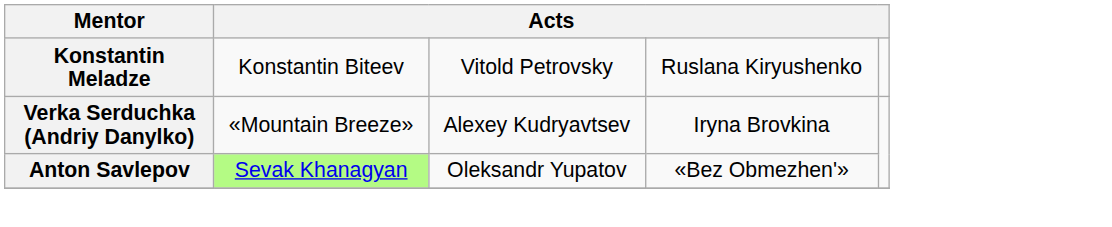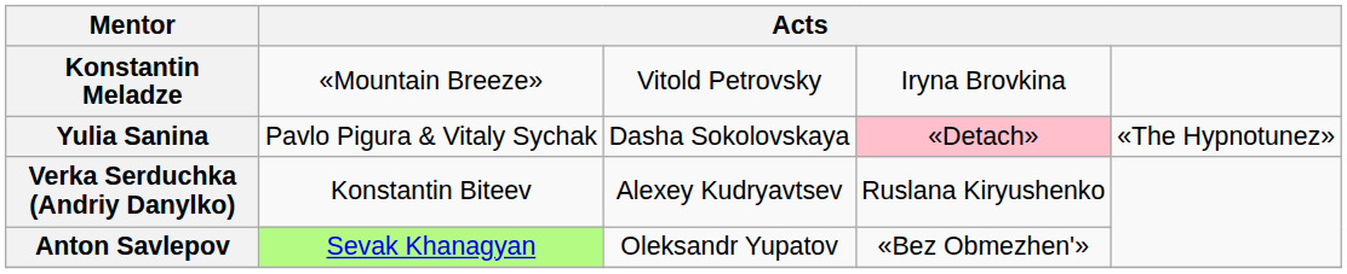 <table class="wikitable" style="text-align:center">
 <tr>
 <th spope="col" width="150">Mentor</th>
 <th scope="col" colspan="4" width="500">Acts</th>
 </tr>
 <tr>
 <th scope="row">Konstantin Meladze</th>
-<td>Konstantin Biteev</td>
+<td>«Mountain Breeze»</td>
 <td>Vitold Petrovsky</td>
-<td>Ruslana Kiryushenko</td>
+<td>Iryna Brovkina</td>
 <td></td>
 </tr>
 <tr>
+<th scope="row">Yulia Sanina</th>
+<td>Pavlo Pigura & Vitaly Sychak</td>
+<td>Dasha Sokolovskaya</td>
+<td bgcolor="pink">«Detach»</td>
+<td>«The Hypnotunez»</td>
+</tr>
+<tr>
 <th scope="row">Verka Serduchka (Andriy Danylko)</th>
-<td>«Mountain Breeze»</td>
+<td>Konstantin Biteev</td>
 <td>Alexey Kudryavtsev</td>
-<td>Iryna Brovkina</td>
+<td>Ruslana Kiryushenko</td>
 <td rowspan=2></td>
 </tr>
 <tr>
 <th scope="row">Anton Savlepov</th>
 <td bgcolor="#B4FB84"><a href='#'>Sevak Khanagyan</a></td>
 <td>Oleksandr Yupatov</td>
 <td>«Bez Obmezhen'»</td>
 </tr>
 <tr>
 </tr>
 </table>
